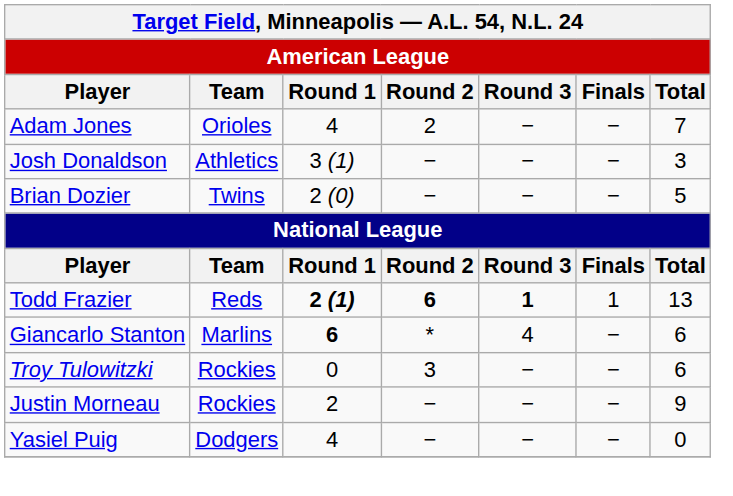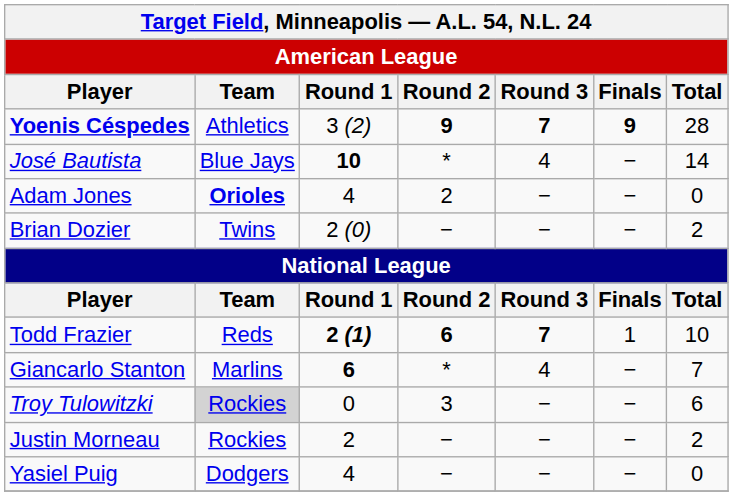 <table class="wikitable" style="text-align:center;">
 <tr>
 <th colspan="7"><a href='#'>Target Field</a>, Minneapolis — A.L. 54, N.L. 24</th>
 </tr>
 <tr>
 <th colspan="7" style="text-align:center; background:#CC0001; color:#FFFFFF;">American League</th>
 </tr>
 <tr>
 <th>Player</th>
 <th>Team</th>
 <th>Round 1</th>
 <th>Round 2</th>
 <th>Round 3</th>
 <th>Finals</th>
 <th>Total</th>
 </tr>
 <tr>
+<td align="left"><strong><a href='#'>Yoenis Céspedes</a></strong></td>
+<td><a href='#'>Athletics</a></td>
+<td>3 <em>(2)</em></td>
+<td><strong>9</strong></td>
+<td><strong>7</strong></td>
+<td><strong>9</strong></td>
+<td>28</td>
+</tr>
+<tr>
+<td align="left"><em><a href='#'>José Bautista</a></em></td>
+<td><a href='#'>Blue Jays</a></td>
+<td><strong>10</strong></td>
+<td>*</td>
+<td>4</td>
+<td>−</td>
+<td>14</td>
+</tr>
+<tr>
 <td align="left"><a href='#'>Adam Jones</a></td>
-<td><a href='#'>Orioles</a></td>
+<td><strong><a href='#'>Orioles</a></strong></td>
 <td>4</td>
 <td>2</td>
 <td>−</td>
 <td>−</td>
-<td>7</td>
-</tr>
-<tr>
-<td align="left"><a href='#'>Josh Donaldson</a></td>
-<td><a href='#'>Athletics</a></td>
-<td>3 <em>(1)</em></td>
-<td>−</td>
-<td>−</td>
-<td>−</td>
-<td>3</td>
+<td>0</td>
 </tr>
 <tr>
 <td align="left"><a href='#'>Brian Dozier</a></td>
 <td><a href='#'>Twins</a></td>
 <td>2 <em>(0)</em></td>
 <td>−</td>
 <td>−</td>
 <td>−</td>
-<td>5</td>
+<td>2</td>
 </tr>
 <tr>
 <th colspan="7" style="text-align:center; background:#020088; color:#FFFFFF;">National League</th>
 </tr>
 <tr>
 <th>Player</th>
 <th>Team</th>
 <th>Round 1</th>
 <th>Round 2</th>
 <th>Round 3</th>
 <th>Finals</th>
 <th>Total</th>
 </tr>
 <tr>
 <td align="left"><a href='#'>Todd Frazier</a></td>
 <td><a href='#'>Reds</a></td>
 <td><strong>2 <em>(1)</em></strong></td>
 <td><strong>6</strong></td>
-<td><strong>1</strong></td>
+<td><strong>7</strong></td>
 <td>1</td>
-<td>13</td>
+<td>10</td>
 </tr>
 <tr>
 <td align="left"><a href='#'>Giancarlo Stanton</a></td>
 <td><a href='#'>Marlins</a></td>
 <td><strong>6</strong></td>
 <td>*</td>
 <td>4</td>
 <td>−</td>
-<td>6</td>
+<td>7</td>
 </tr>
 <tr>
 <td align="left"><em><a href='#'>Troy Tulowitzki</a></em></td>
-<td><a href='#'>Rockies</a></td>
+<td style="background: lightgrey;"><a href='#'>Rockies</a></td>
 <td>0</td>
 <td>3</td>
 <td>−</td>
 <td>−</td>
 <td>6</td>
 </tr>
 <tr>
 <td align="left"><a href='#'>Justin Morneau</a></td>
 <td><a href='#'>Rockies</a></td>
 <td>2</td>
 <td>−</td>
 <td>−</td>
 <td>−</td>
-<td>9</td>
+<td>2</td>
 </tr>
 <tr>
 <td align="left"><a href='#'>Yasiel Puig</a></td>
 <td><a href='#'>Dodgers</a></td>
 <td>4</td>
 <td>−</td>
 <td>−</td>
 <td>−</td>
 <td>0</td>
 </tr>
 <tr>
 </tr>
 </table>
